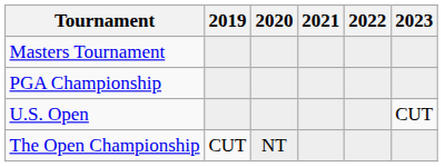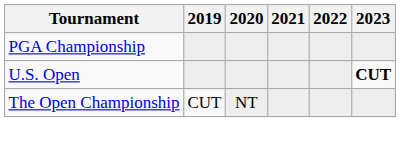 <table class="wikitable" style="font-size:95%;text-align:center;">
 <tr>
 <th>Tournament</th>
 <th>2019</th>
 <th>2020</th>
 <th>2021</th>
 <th>2022</th>
 <th>2023</th>
-</tr>
-<tr>
-<td align=left><a href='#'>Masters Tournament</a></td>
-<td style="background:#eeeeee;"></td>
-<td style="background:#eeeeee;"></td>
-<td style="background:#eeeeee;"></td>
-<td style="background:#eeeeee;"></td>
-<td style="background:#eeeeee;"></td>
 </tr>
 <tr>
 <td align=left><a href='#'>PGA Championship</a></td>
 <td style="background:#eeeeee;"></td>
 <td style="background:#eeeeee;"></td>
 <td style="background:#eeeeee;"></td>
 <td style="background:#eeeeee;"></td>
 <td style="background:#eeeeee;"></td>
 </tr>
 <tr>
 <td align=left><a href='#'>U.S. Open</a></td>
 <td style="background:#eeeeee;"></td>
 <td style="background:#eeeeee;"></td>
 <td style="background:#eeeeee;"></td>
 <td style="background:#eeeeee;"></td>
-<td>CUT</td>
+<td><strong>CUT</strong></td>
 </tr>
 <tr>
 <td align=left><a href='#'>The Open Championship</a></td>
 <td>CUT</td>
 <td style="background:#eeeeee;">NT</td>
 <td style="background:#eeeeee;"></td>
 <td style="background:#eeeeee;"></td>
 <td style="background:#eeeeee;"></td>
 </tr>
 </table>
